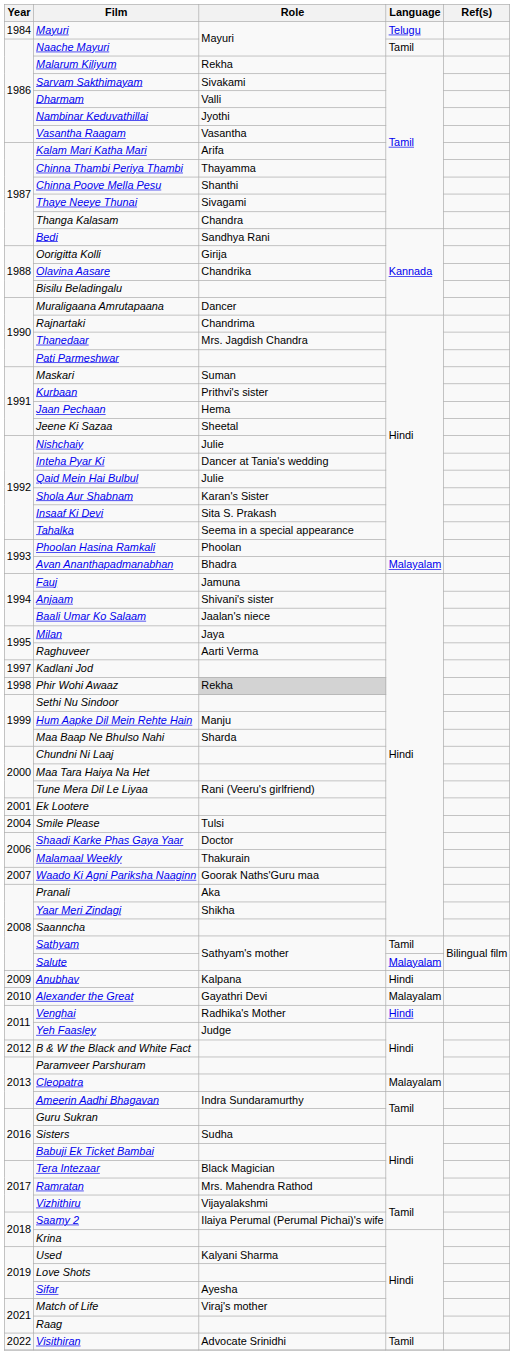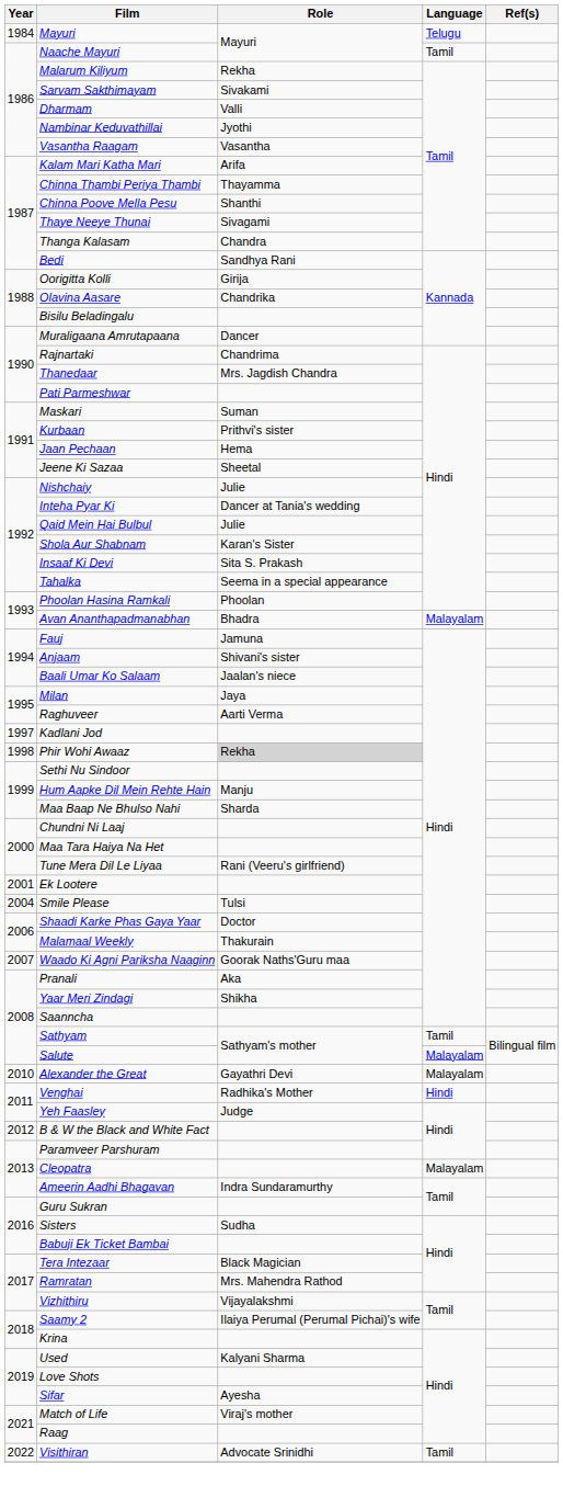 <table class="wikitable sortable">
 <tr>
 <th>Year</th>
 <th>Film</th>
 <th>Role</th>
 <th>Language</th>
 <th>Ref(s)</th>
 </tr>
 <tr>
 <td>1984</td>
 <td><em><a href='#'>Mayuri</a></em></td>
 <td rowspan="2">Mayuri</td>
 <td><a href='#'>Telugu</a></td>
 <td></td>
 </tr>
 <tr>
 <td rowspan="6">1986</td>
 <td><em><a href='#'>Naache Mayuri</a></em></td>
 <td>Tamil</td>
 <td></td>
 </tr>
 <tr>
 <td><em><a href='#'>Malarum Kiliyum</a></em></td>
 <td>Rekha</td>
 <td rowspan="10"><a href='#'>Tamil</a></td>
 <td></td>
 </tr>
 <tr>
 <td><em><a href='#'>Sarvam Sakthimayam</a></em></td>
 <td>Sivakami</td>
 <td></td>
 </tr>
 <tr>
 <td><em><a href='#'>Dharmam</a></em></td>
 <td>Valli</td>
 <td></td>
 </tr>
 <tr>
 <td><em><a href='#'>Nambinar Keduvathillai</a></em></td>
 <td>Jyothi</td>
 <td></td>
 </tr>
 <tr>
 <td><em><a href='#'>Vasantha Raagam</a></em></td>
 <td>Vasantha</td>
 <td></td>
 </tr>
 <tr>
 <td rowspan="6">1987</td>
 <td><em><a href='#'>Kalam Mari Katha Mari</a></em></td>
 <td>Arifa</td>
 <td></td>
 </tr>
 <tr>
 <td><em><a href='#'>Chinna Thambi Periya Thambi</a></em></td>
 <td>Thayamma</td>
 <td></td>
 </tr>
 <tr>
 <td><em><a href='#'>Chinna Poove Mella Pesu</a></em></td>
 <td>Shanthi</td>
 <td></td>
 </tr>
 <tr>
 <td><em><a href='#'>Thaye Neeye Thunai</a></em></td>
 <td>Sivagami</td>
 <td></td>
 </tr>
 <tr>
 <td><em>Thanga Kalasam</em></td>
 <td>Chandra</td>
 <td></td>
 </tr>
 <tr>
 <td><em><a href='#'>Bedi</a></em></td>
 <td>Sandhya Rani</td>
 <td rowspan="5"><a href='#'>Kannada</a></td>
 <td></td>
 </tr>
 <tr>
 <td rowspan="3">1988</td>
 <td><em>Oorigitta Kolli</em></td>
 <td>Girija</td>
 <td></td>
 </tr>
 <tr>
 <td><em><a href='#'>Olavina Aasare</a></em></td>
 <td>Chandrika</td>
 <td></td>
 </tr>
 <tr>
 <td><em>Bisilu Beladingalu</em></td>
 <td></td>
 <td></td>
 </tr>
 <tr>
 <td rowspan="4">1990</td>
 <td><em>Muraligaana Amrutapaana</em></td>
 <td>Dancer</td>
 <td></td>
 </tr>
 <tr>
 <td><em>Rajnartaki</em></td>
 <td>Chandrima</td>
 <td rowspan="14">Hindi</td>
 <td></td>
 </tr>
 <tr>
 <td><em><a href='#'>Thanedaar</a></em></td>
 <td>Mrs. Jagdish Chandra</td>
 <td></td>
 </tr>
 <tr>
 <td><em><a href='#'>Pati Parmeshwar</a></em></td>
 <td></td>
 <td></td>
 </tr>
 <tr>
 <td rowspan="4">1991</td>
 <td><em>Maskari</em></td>
 <td>Suman</td>
 <td></td>
 </tr>
 <tr>
 <td><a href='#'><em>Kurbaan</em></a></td>
 <td>Prithvi's sister</td>
 <td></td>
 </tr>
 <tr>
 <td><em><a href='#'>Jaan Pechaan</a></em></td>
 <td>Hema</td>
 <td></td>
 </tr>
 <tr>
 <td><em>Jeene Ki Sazaa</em></td>
 <td>Sheetal</td>
 <td></td>
 </tr>
 <tr>
 <td rowspan="6">1992</td>
 <td><em><a href='#'>Nishchaiy</a></em></td>
 <td>Julie</td>
 <td></td>
 </tr>
 <tr>
 <td><em><a href='#'>Inteha Pyar Ki</a></em></td>
 <td>Dancer at Tania's wedding</td>
 <td></td>
 </tr>
 <tr>
 <td><em><a href='#'>Qaid Mein Hai Bulbul</a></em></td>
 <td>Julie</td>
 <td></td>
 </tr>
 <tr>
 <td><em><a href='#'>Shola Aur Shabnam</a></em></td>
 <td>Karan's Sister</td>
 <td></td>
 </tr>
 <tr>
 <td><em><a href='#'>Insaaf Ki Devi</a></em></td>
 <td>Sita S. Prakash</td>
 <td></td>
 </tr>
 <tr>
 <td><em><a href='#'>Tahalka</a></em></td>
 <td>Seema in a special appearance</td>
 <td></td>
 </tr>
 <tr>
 <td rowspan="2">1993</td>
 <td><em><a href='#'>Phoolan Hasina Ramkali</a></em></td>
 <td>Phoolan</td>
 <td></td>
 </tr>
 <tr>
 <td><em><a href='#'>Avan Ananthapadmanabhan</a></em></td>
 <td>Bhadra</td>
 <td><a href='#'>Malayalam</a></td>
 <td></td>
 </tr>
 <tr>
 <td rowspan="3">1994</td>
 <td><em><a href='#'>Fauj</a></em></td>
 <td>Jamuna</td>
 <td rowspan="21">Hindi</td>
 <td></td>
 </tr>
 <tr>
 <td><em><a href='#'>Anjaam</a></em></td>
 <td>Shivani's sister</td>
 <td></td>
 </tr>
 <tr>
 <td><em><a href='#'>Baali Umar Ko Salaam</a></em></td>
 <td>Jaalan's niece</td>
 <td></td>
 </tr>
 <tr>
 <td rowspan="2">1995</td>
 <td><em><a href='#'>Milan</a></em></td>
 <td>Jaya</td>
 <td></td>
 </tr>
 <tr>
 <td><em>Raghuveer</em></td>
 <td>Aarti Verma</td>
 <td></td>
 </tr>
 <tr>
 <td>1997</td>
 <td><em>Kadlani Jod</em></td>
 <td></td>
 <td></td>
 </tr>
 <tr>
 <td>1998</td>
 <td><em>Phir Wohi Awaaz</em></td>
 <td style="background: lightgrey;">Rekha</td>
 <td></td>
 </tr>
 <tr>
 <td rowspan="3">1999</td>
 <td><em>Sethi Nu Sindoor</em></td>
 <td></td>
 <td></td>
 </tr>
 <tr>
 <td><em><a href='#'>Hum Aapke Dil Mein Rehte Hain</a></em></td>
 <td>Manju</td>
 <td></td>
 </tr>
 <tr>
 <td><em>Maa Baap Ne Bhulso Nahi</em></td>
 <td>Sharda</td>
 <td></td>
 </tr>
 <tr>
 <td rowspan="3">2000</td>
 <td><em>Chundni Ni Laaj</em></td>
 <td></td>
 <td></td>
 </tr>
 <tr>
 <td><em>Maa Tara Haiya Na Het</em></td>
 <td></td>
 <td></td>
 </tr>
 <tr>
 <td><em>Tune Mera Dil Le Liyaa</em></td>
 <td>Rani (Veeru's girlfriend)</td>
 <td></td>
 </tr>
 <tr>
 <td>2001</td>
 <td><em>Ek Lootere</em></td>
 <td></td>
 <td></td>
 </tr>
 <tr>
 <td>2004</td>
 <td><em>Smile Please</em></td>
 <td>Tulsi</td>
 <td></td>
 </tr>
 <tr>
 <td rowspan="2">2006</td>
 <td><em><a href='#'>Shaadi Karke Phas Gaya Yaar</a></em></td>
 <td>Doctor</td>
 <td></td>
 </tr>
 <tr>
 <td><em><a href='#'>Malamaal Weekly</a></em></td>
 <td>Thakurain</td>
 <td></td>
 </tr>
 <tr>
 <td>2007</td>
 <td><em><a href='#'>Waado Ki Agni Pariksha Naaginn</a></em></td>
 <td>Goorak Naths'Guru maa</td>
 <td></td>
 </tr>
 <tr>
 <td rowspan="5">2008</td>
 <td><em>Pranali</em></td>
 <td>Aka</td>
 <td></td>
 </tr>
 <tr>
 <td><em><a href='#'>Yaar Meri Zindagi</a></em></td>
 <td>Shikha</td>
 <td></td>
 </tr>
 <tr>
 <td><em>Saanncha</em></td>
 <td></td>
 <td></td>
 </tr>
 <tr>
 <td><em><a href='#'>Sathyam</a></em></td>
 <td rowspan="2">Sathyam's mother</td>
 <td>Tamil</td>
 <td rowspan="2">Bilingual film</td>
 </tr>
 <tr>
 <td><em><a href='#'>Salute</a></em></td>
 <td><a href='#'>Malayalam</a></td>
 </tr>
 <tr>
-<td>2009</td>
-<td><em><a href='#'>Anubhav</a></em></td>
-<td>Kalpana</td>
-<td>Hindi</td>
-<td></td>
-</tr>
-<tr>
 <td>2010</td>
 <td><em><a href='#'>Alexander the Great</a></em></td>
 <td>Gayathri Devi</td>
 <td>Malayalam</td>
 <td></td>
 </tr>
 <tr>
 <td rowspan="2">2011</td>
 <td><em><a href='#'>Venghai</a></em></td>
 <td>Radhika's Mother</td>
 <td><a href='#'>Hindi</a></td>
 <td></td>
 </tr>
 <tr>
 <td><em><a href='#'>Yeh Faasley</a></em></td>
 <td>Judge</td>
 <td rowspan="3">Hindi</td>
 <td></td>
 </tr>
 <tr>
 <td>2012</td>
 <td><em>B & W the Black and White Fact</em></td>
 <td></td>
 <td></td>
 </tr>
 <tr>
 <td rowspan="3">2013</td>
 <td><em>Paramveer Parshuram</em></td>
 <td></td>
 <td></td>
 </tr>
 <tr>
 <td><em><a href='#'>Cleopatra</a></em></td>
 <td></td>
 <td>Malayalam</td>
 <td></td>
 </tr>
 <tr>
 <td><em><a href='#'>Ameerin Aadhi Bhagavan</a></em></td>
 <td>Indra Sundaramurthy</td>
 <td rowspan="2">Tamil</td>
 <td></td>
 </tr>
 <tr>
 <td rowspan="3">2016</td>
 <td><em>Guru Sukran</em></td>
 <td></td>
 <td></td>
 </tr>
 <tr>
 <td><em>Sisters</em></td>
 <td>Sudha</td>
 <td rowspan="4">Hindi</td>
 <td></td>
 </tr>
 <tr>
 <td><em><a href='#'>Babuji Ek Ticket Bambai</a></em></td>
 <td></td>
 <td></td>
 </tr>
 <tr>
 <td rowspan="3">2017</td>
 <td><em><a href='#'>Tera Intezaar</a></em></td>
 <td>Black Magician</td>
 <td></td>
 </tr>
 <tr>
 <td><em><a href='#'>Ramratan</a></em></td>
 <td>Mrs. Mahendra Rathod</td>
 <td></td>
 </tr>
 <tr>
 <td><em><a href='#'>Vizhithiru</a></em></td>
 <td>Vijayalakshmi</td>
 <td rowspan="2">Tamil</td>
 <td></td>
 </tr>
 <tr>
 <td rowspan="2">2018</td>
 <td><em><a href='#'>Saamy 2</a></em></td>
 <td>Ilaiya Perumal (Perumal Pichai)'s wife</td>
 <td></td>
 </tr>
 <tr>
 <td><em>Krina</em></td>
 <td></td>
 <td rowspan="6">Hindi</td>
 <td></td>
 </tr>
 <tr>
 <td rowspan="3">2019</td>
 <td><em>Used</em></td>
 <td>Kalyani Sharma</td>
 <td></td>
 </tr>
 <tr>
 <td><em>Love Shots</em></td>
 <td></td>
 <td></td>
 </tr>
 <tr>
 <td><em><a href='#'>Sifar</a></em></td>
 <td>Ayesha</td>
 <td></td>
 </tr>
 <tr>
 <td rowspan="2">2021</td>
 <td><em>Match of Life</em></td>
 <td>Viraj's mother</td>
 <td></td>
 </tr>
 <tr>
 <td><em>Raag</em></td>
 <td></td>
 <td></td>
 </tr>
 <tr>
 <td>2022</td>
 <td><em><a href='#'>Visithiran</a></em></td>
 <td>Advocate Srinidhi</td>
 <td>Tamil</td>
 <td></td>
 </tr>
 <tr>
 </tr>
 </table>
